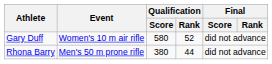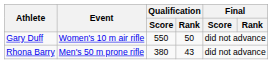 <table class=wikitable style="font-size:90%">
 <tr>
 <th rowspan="2">Athlete</th>
 <th rowspan="2">Event</th>
 <th colspan="2">Qualification</th>
 <th colspan="2">Final</th>
 </tr>
 <tr>
 <th>Score</th>
 <th>Rank</th>
 <th>Score</th>
 <th>Rank</th>
 </tr>
 <tr>
 <td><a href='#'>Gary Duff</a></td>
 <td><a href='#'>Women's 10 m air rifle</a></td>
-<td align="center">580</td>
-<td align="center">52</td>
+<td align="center">550</td>
+<td align="center">50</td>
 <td colspan="2" align="center">did not advance</td>
 </tr>
 <tr>
 <td rowspan="2"><a href='#'>Rhona Barry</a></td>
 <td><a href='#'>Men's 50 m prone rifle</a></td>
 <td align="center">380</td>
-<td align="center">44</td>
+<td align="center">43</td>
 <td colspan="2" align="center">did not advance</td>
 </tr>
 </table>
